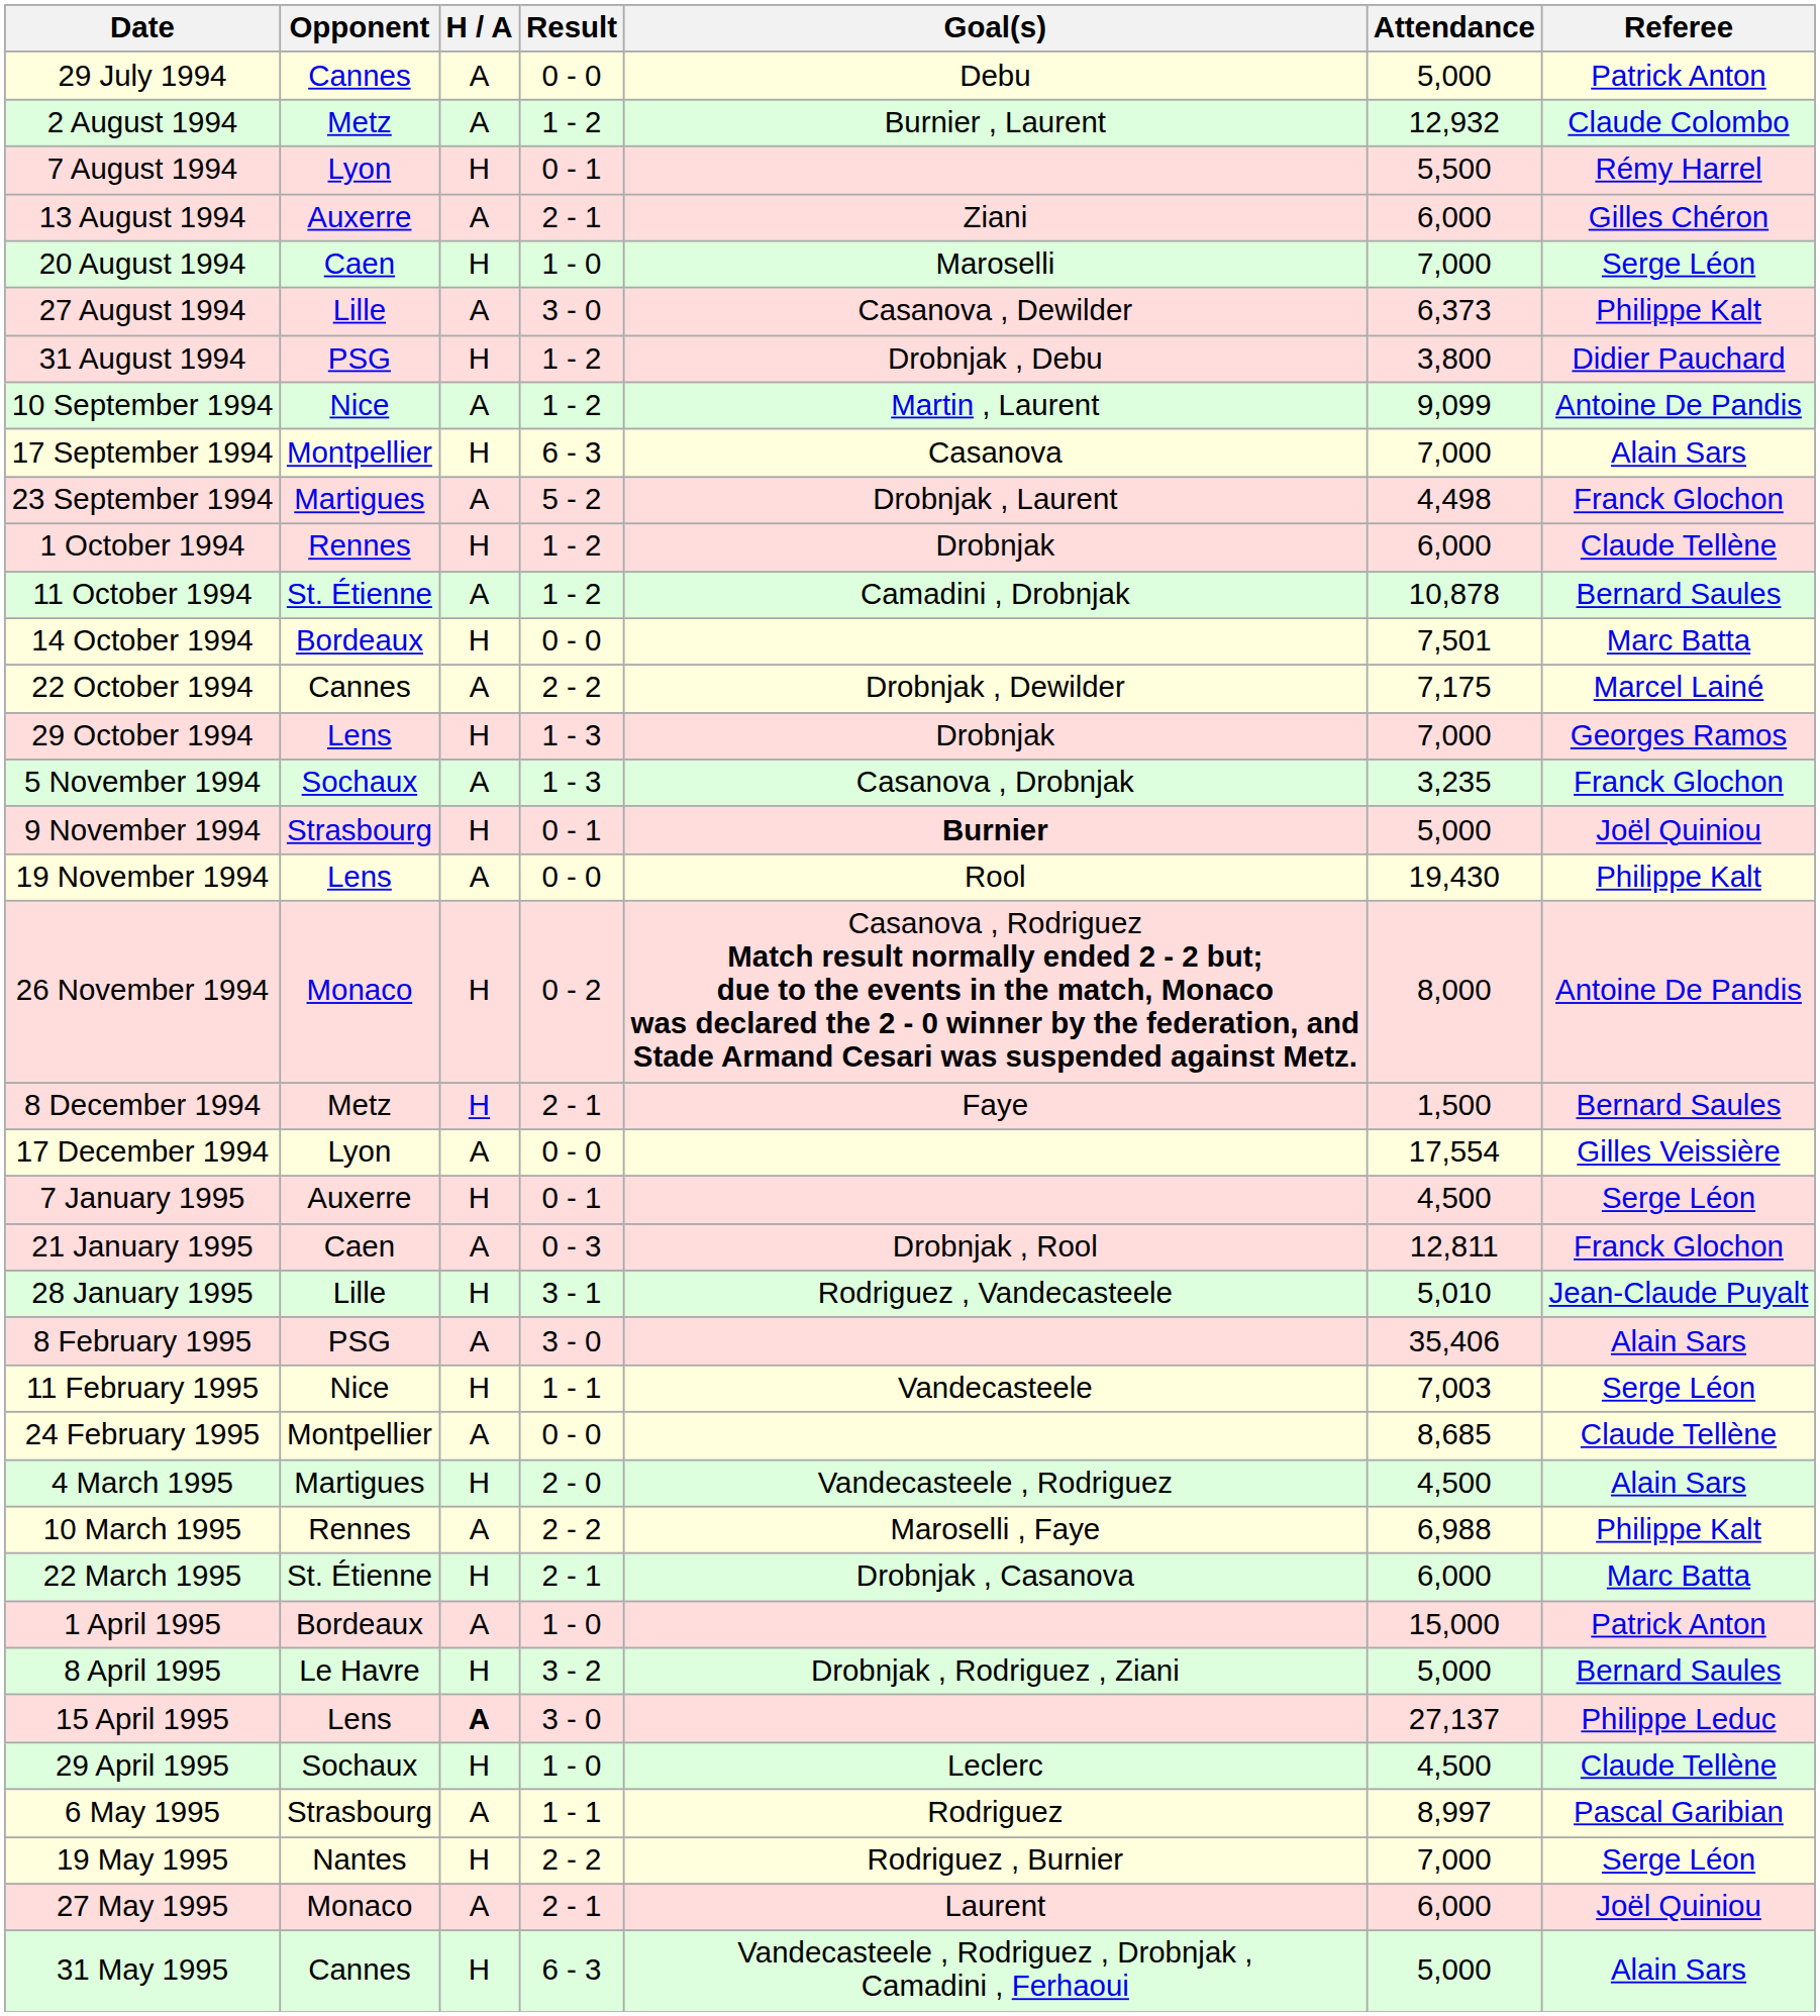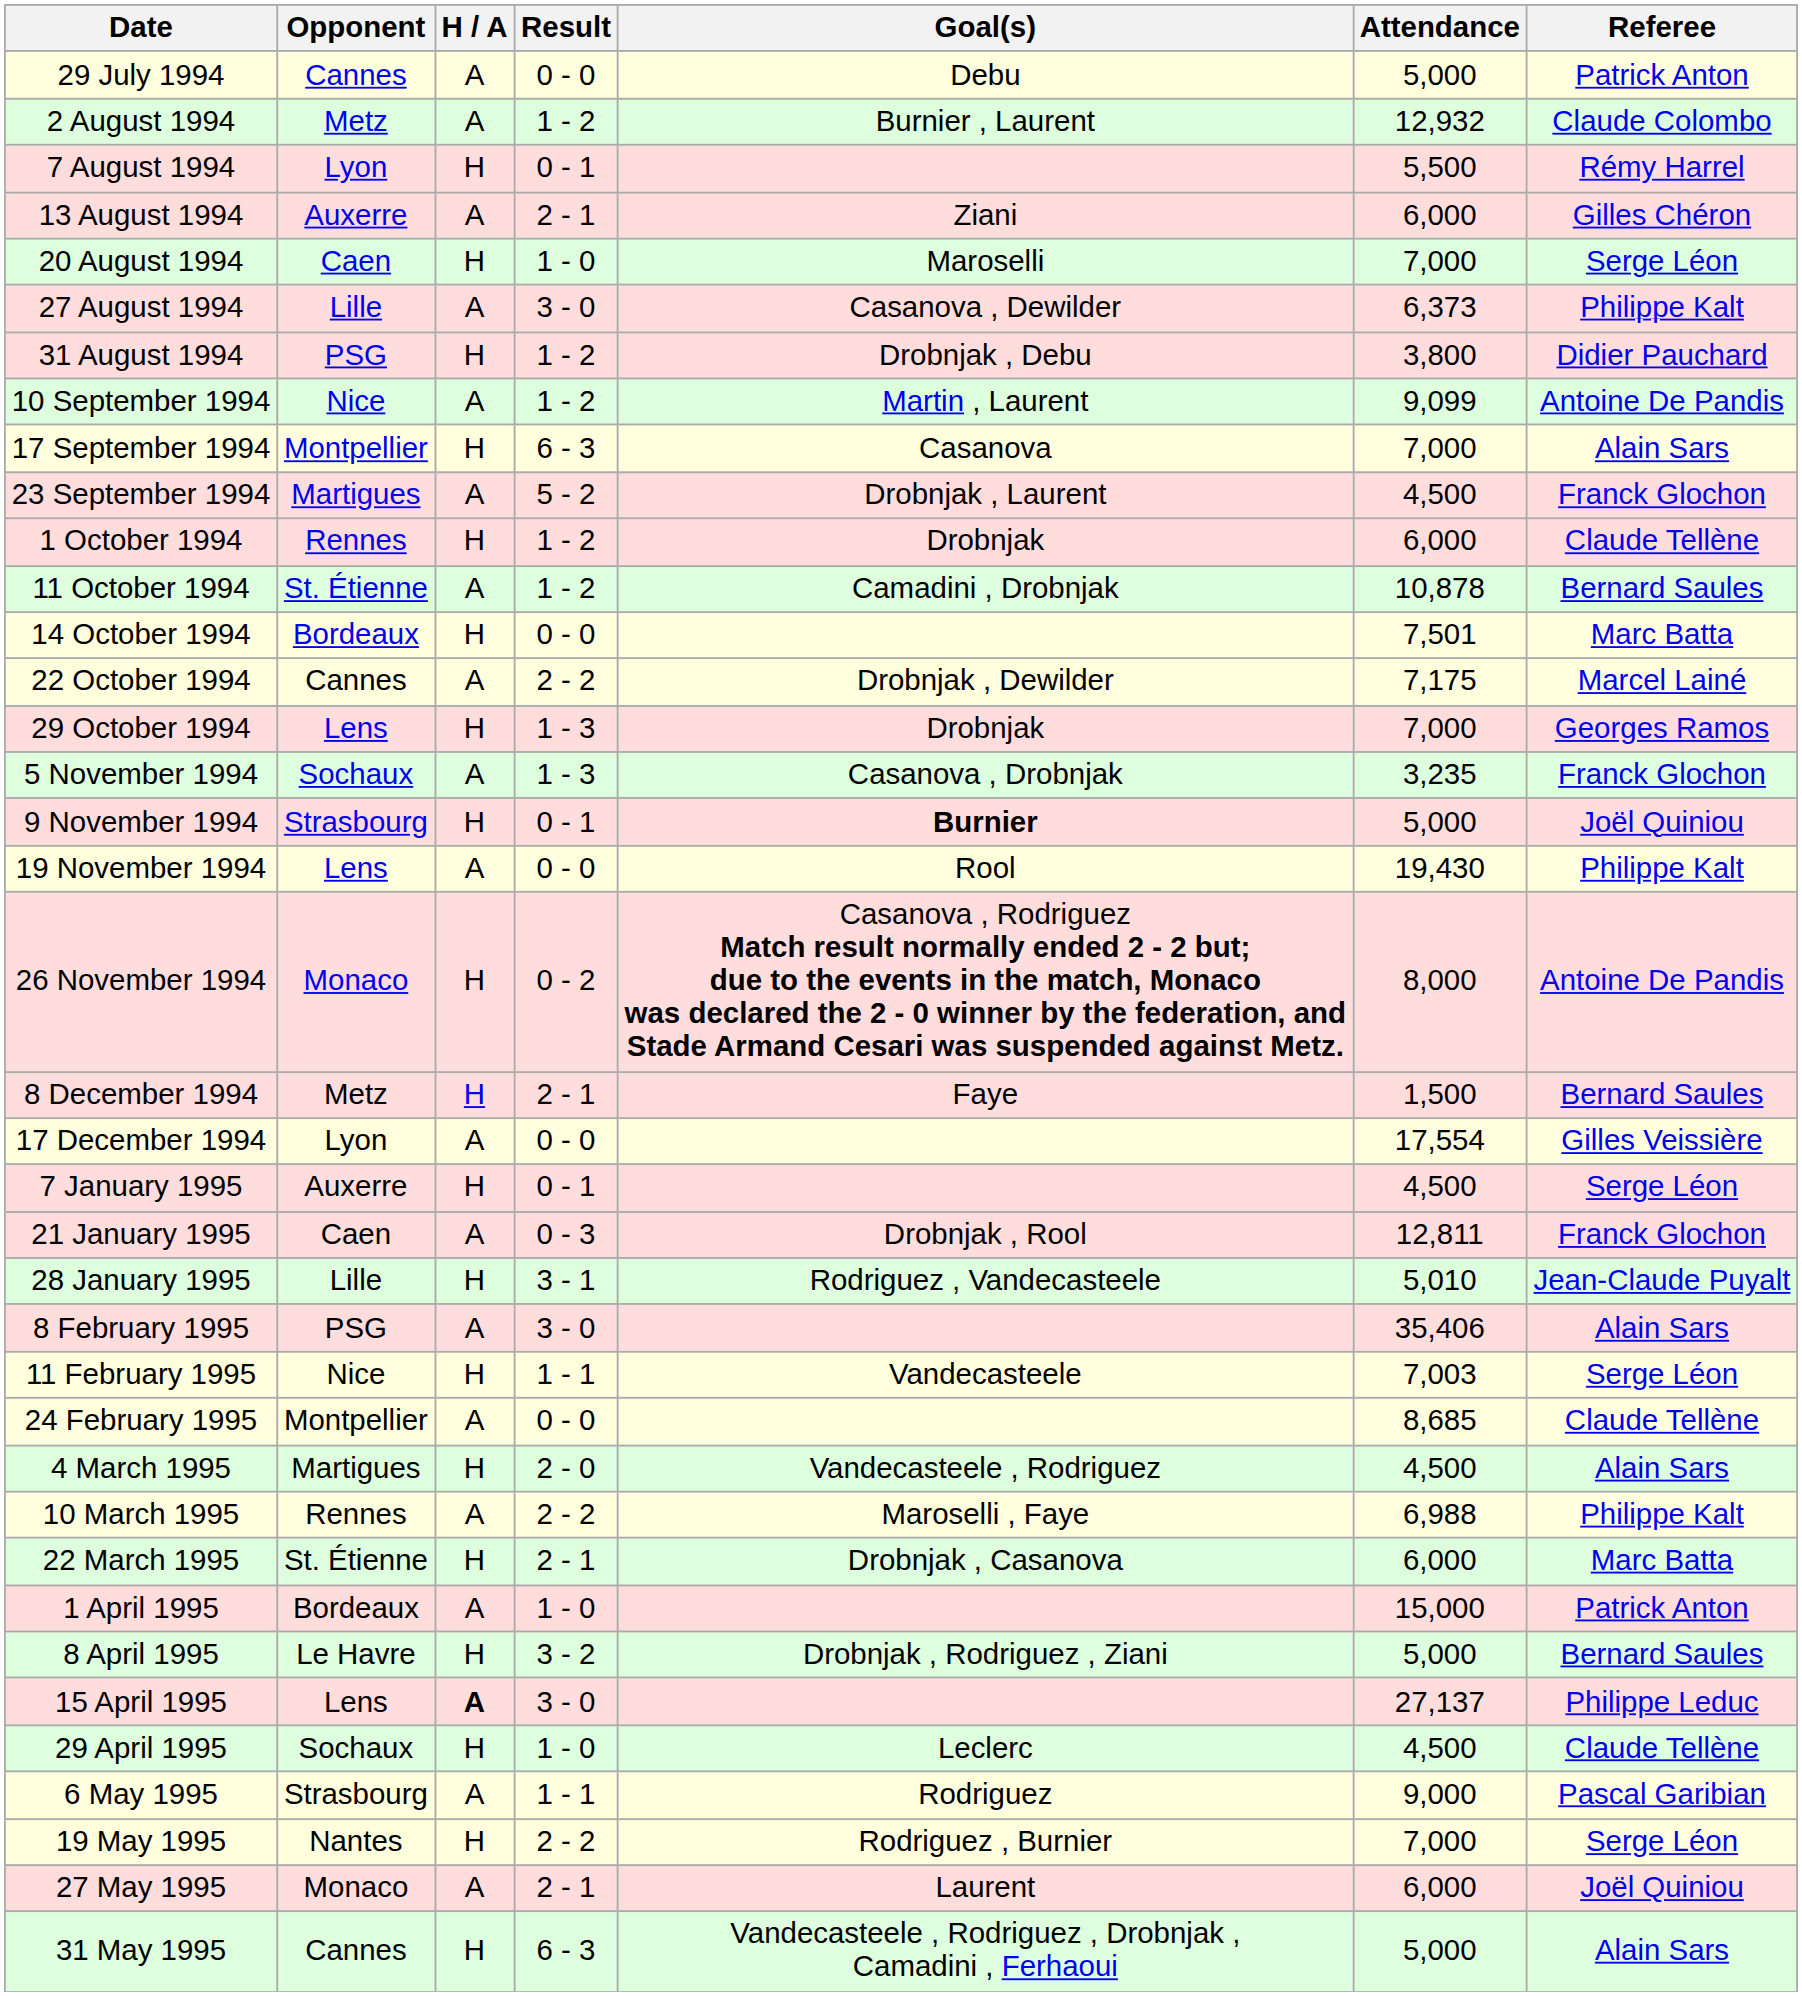 <table class="wikitable sortable" style="text-align:center">
 <tr>
 <th class="sortable">Date</th>
 <th>Opponent</th>
 <th>H / A</th>
 <th>Result</th>
 <th>Goal(s)</th>
 <th>Attendance</th>
 <th>Referee</th>
 </tr>
 <tr style="background:#ffd;">
 <td>29 July 1994</td>
 <td><a href='#'>Cannes</a></td>
 <td>A</td>
 <td>0 - 0</td>
 <td>Debu </td>
 <td>5,000</td>
 <td><a href='#'>Patrick Anton</a></td>
 </tr>
 <tr style="background:#dfd;">
 <td>2 August 1994</td>
 <td><a href='#'>Metz</a></td>
 <td>A</td>
 <td>1 - 2</td>
 <td>Burnier , Laurent </td>
 <td>12,932</td>
 <td><a href='#'>Claude Colombo</a></td>
 </tr>
 <tr style="background:#fdd;">
 <td>7 August 1994</td>
 <td><a href='#'>Lyon</a></td>
 <td>H</td>
 <td>0 - 1</td>
 <td></td>
 <td>5,500</td>
 <td><a href='#'>Rémy Harrel</a></td>
 </tr>
 <tr style="background:#fdd;">
 <td>13 August 1994</td>
 <td><a href='#'>Auxerre</a></td>
 <td>A</td>
 <td>2 - 1</td>
 <td>Ziani </td>
 <td>6,000</td>
 <td><a href='#'>Gilles Chéron</a></td>
 </tr>
 <tr style="background:#dfd;">
 <td>20 August 1994</td>
 <td><a href='#'>Caen</a></td>
 <td>H</td>
 <td>1 - 0</td>
 <td>Maroselli </td>
 <td>7,000</td>
 <td><a href='#'>Serge Léon</a></td>
 </tr>
 <tr style="background:#fdd;">
 <td>27 August 1994</td>
 <td><a href='#'>Lille</a></td>
 <td>A</td>
 <td>3 - 0</td>
 <td>Casanova , Dewilder </td>
 <td>6,373</td>
 <td><a href='#'>Philippe Kalt</a></td>
 </tr>
 <tr style="background:#fdd;">
 <td>31 August 1994</td>
 <td><a href='#'>PSG</a></td>
 <td>H</td>
 <td>1 - 2</td>
 <td>Drobnjak , Debu </td>
 <td>3,800</td>
 <td><a href='#'>Didier Pauchard</a></td>
 </tr>
 <tr style="background:#dfd;">
 <td>10 September 1994</td>
 <td><a href='#'>Nice</a></td>
 <td>A</td>
 <td>1 - 2</td>
 <td><a href='#'>Martin</a> , Laurent </td>
 <td>9,099</td>
 <td><a href='#'>Antoine De Pandis</a></td>
 </tr>
 <tr style="background:#ffd;">
 <td>17 September 1994</td>
 <td><a href='#'>Montpellier</a></td>
 <td>H</td>
 <td>6 - 3</td>
 <td>Casanova </td>
 <td>7,000</td>
 <td><a href='#'>Alain Sars</a></td>
 </tr>
 <tr style="background:#fdd;">
 <td>23 September 1994</td>
 <td><a href='#'>Martigues</a></td>
 <td>A</td>
 <td>5 - 2</td>
 <td>Drobnjak , Laurent </td>
-<td>4,498</td>
+<td>4,500</td>
 <td><a href='#'>Franck Glochon</a></td>
 </tr>
 <tr style="background:#fdd;">
 <td>1 October 1994</td>
 <td><a href='#'>Rennes</a></td>
 <td>H</td>
 <td>1 - 2</td>
 <td>Drobnjak </td>
 <td>6,000</td>
 <td><a href='#'>Claude Tellène</a></td>
 </tr>
 <tr style="background:#dfd;">
 <td>11 October 1994</td>
 <td><a href='#'>St. Étienne</a></td>
 <td>A</td>
 <td>1 - 2</td>
 <td>Camadini , Drobnjak </td>
 <td>10,878</td>
 <td><a href='#'>Bernard Saules</a></td>
 </tr>
 <tr style="background:#ffd;">
 <td>14 October 1994</td>
 <td><a href='#'>Bordeaux</a></td>
 <td>H</td>
 <td>0 - 0</td>
 <td></td>
 <td>7,501</td>
 <td><a href='#'>Marc Batta</a></td>
 </tr>
 <tr style="background:#ffd;">
 <td>22 October 1994</td>
 <td>Cannes</td>
 <td>A</td>
 <td>2 - 2</td>
 <td>Drobnjak , Dewilder </td>
 <td>7,175</td>
 <td><a href='#'>Marcel Lainé</a></td>
 </tr>
 <tr style="background:#fdd;">
 <td>29 October 1994</td>
 <td><a href='#'>Lens</a></td>
 <td>H</td>
 <td>1 - 3</td>
 <td>Drobnjak </td>
 <td>7,000</td>
 <td><a href='#'>Georges Ramos</a></td>
 </tr>
 <tr style="background:#dfd;">
 <td>5 November 1994</td>
 <td><a href='#'>Sochaux</a></td>
 <td>A</td>
 <td>1 - 3</td>
 <td>Casanova , Drobnjak </td>
 <td>3,235</td>
 <td><a href='#'>Franck Glochon</a></td>
 </tr>
 <tr style="background:#fdd;">
 <td>9 November 1994</td>
 <td><a href='#'>Strasbourg</a></td>
 <td>H</td>
 <td>0 - 1</td>
 <td><strong>Burnier </strong></td>
 <td>5,000</td>
 <td><a href='#'>Joël Quiniou</a></td>
 </tr>
 <tr style="background:#ffd;">
 <td>19 November 1994</td>
 <td><a href='#'>Lens</a></td>
 <td>A</td>
 <td>0 - 0</td>
 <td>Rool </td>
 <td>19,430</td>
 <td><a href='#'>Philippe Kalt</a></td>
 </tr>
 <tr style="background:#fdd;">
 <td>26 November 1994</td>
 <td><a href='#'>Monaco</a></td>
 <td>H</td>
 <td>0 - 2</td>
 <td>Casanova , Rodriguez <br><strong>Match result normally ended 2 - 2 but;<br>due to the events in the match, Monaco<br>was declared the 2 - 0 winner by the federation, and<br>Stade Armand Cesari was suspended against Metz.</strong></td>
 <td>8,000</td>
 <td><a href='#'>Antoine De Pandis</a></td>
 </tr>
 <tr style="background:#fdd;">
 <td>8 December 1994</td>
 <td>Metz</td>
 <td><a href='#'>H</a></td>
 <td>2 - 1</td>
 <td>Faye </td>
 <td>1,500</td>
 <td><a href='#'>Bernard Saules</a></td>
 </tr>
 <tr style="background:#ffd;">
 <td>17 December 1994</td>
 <td>Lyon</td>
 <td>A</td>
 <td>0 - 0</td>
 <td></td>
 <td>17,554</td>
 <td><a href='#'>Gilles Veissière</a></td>
 </tr>
 <tr style="background:#fdd;">
 <td>7 January 1995</td>
 <td>Auxerre</td>
 <td>H</td>
 <td>0 - 1</td>
 <td></td>
 <td>4,500</td>
 <td><a href='#'>Serge Léon</a></td>
 </tr>
 <tr style="background:#fdd;">
 <td>21 January 1995</td>
 <td>Caen</td>
 <td>A</td>
 <td>0 - 3</td>
 <td>Drobnjak , Rool </td>
 <td>12,811</td>
 <td><a href='#'>Franck Glochon</a></td>
 </tr>
 <tr style="background:#dfd;">
 <td>28 January 1995</td>
 <td>Lille</td>
 <td>H</td>
 <td>3 - 1</td>
 <td>Rodriguez , Vandecasteele </td>
 <td>5,010</td>
 <td><a href='#'>Jean-Claude Puyalt</a></td>
 </tr>
 <tr style="background:#fdd;">
 <td>8 February 1995</td>
 <td>PSG</td>
 <td>A</td>
 <td>3 - 0</td>
 <td></td>
 <td>35,406</td>
 <td><a href='#'>Alain Sars</a></td>
 </tr>
 <tr style="background:#ffd;">
 <td>11 February 1995</td>
 <td>Nice</td>
 <td>H</td>
 <td>1 - 1</td>
 <td>Vandecasteele </td>
 <td>7,003</td>
 <td><a href='#'>Serge Léon</a></td>
 </tr>
 <tr style="background:#ffd;">
 <td>24 February 1995</td>
 <td>Montpellier</td>
 <td>A</td>
 <td>0 - 0</td>
 <td></td>
 <td>8,685</td>
 <td><a href='#'>Claude Tellène</a></td>
 </tr>
 <tr style="background:#dfd;">
 <td>4 March 1995</td>
 <td>Martigues</td>
 <td>H</td>
 <td>2 - 0</td>
 <td>Vandecasteele , Rodriguez </td>
 <td>4,500</td>
 <td><a href='#'>Alain Sars</a></td>
 </tr>
 <tr style="background:#ffd;">
 <td>10 March 1995</td>
 <td>Rennes</td>
 <td>A</td>
 <td>2 - 2</td>
 <td>Maroselli , Faye </td>
 <td>6,988</td>
 <td><a href='#'>Philippe Kalt</a></td>
 </tr>
 <tr style="background:#dfd;">
 <td>22 March 1995</td>
 <td>St. Étienne</td>
 <td>H</td>
 <td>2 - 1</td>
 <td>Drobnjak , Casanova </td>
 <td>6,000</td>
 <td><a href='#'>Marc Batta</a></td>
 </tr>
 <tr style="background:#fdd;">
 <td>1 April 1995</td>
 <td>Bordeaux</td>
 <td>A</td>
 <td>1 - 0</td>
 <td></td>
 <td>15,000</td>
 <td><a href='#'>Patrick Anton</a></td>
 </tr>
 <tr style="background:#dfd;">
 <td>8 April 1995</td>
 <td>Le Havre</td>
 <td>H</td>
 <td>3 - 2</td>
 <td>Drobnjak , Rodriguez , Ziani </td>
 <td>5,000</td>
 <td><a href='#'>Bernard Saules</a></td>
 </tr>
 <tr style="background:#fdd;">
 <td>15 April 1995</td>
 <td>Lens</td>
 <td><strong>A</strong></td>
 <td>3 - 0</td>
 <td></td>
 <td>27,137</td>
 <td><a href='#'>Philippe Leduc</a></td>
 </tr>
 <tr style="background:#dfd;">
 <td>29 April 1995</td>
 <td>Sochaux</td>
 <td>H</td>
 <td>1 - 0</td>
 <td>Leclerc </td>
 <td>4,500</td>
 <td><a href='#'>Claude Tellène</a></td>
 </tr>
 <tr style="background:#ffd;">
 <td>6 May 1995</td>
 <td>Strasbourg</td>
 <td>A</td>
 <td>1 - 1</td>
 <td>Rodriguez </td>
-<td>8,997</td>
+<td>9,000</td>
 <td><a href='#'>Pascal Garibian</a></td>
 </tr>
 <tr style="background:#ffd;">
 <td>19 May 1995</td>
 <td>Nantes</td>
 <td>H</td>
 <td>2 - 2</td>
 <td>Rodriguez , Burnier </td>
 <td>7,000</td>
 <td><a href='#'>Serge Léon</a></td>
 </tr>
 <tr style="background:#fdd;">
 <td>27 May 1995</td>
 <td>Monaco</td>
 <td>A</td>
 <td>2 - 1</td>
 <td>Laurent </td>
 <td>6,000</td>
 <td><a href='#'>Joël Quiniou</a></td>
 </tr>
 <tr style="background:#dfd;">
 <td>31 May 1995</td>
 <td>Cannes</td>
 <td>H</td>
 <td>6 - 3</td>
 <td>Vandecasteele , Rodriguez , Drobnjak ,<br>Camadini , <a href='#'>Ferhaoui</a> </td>
 <td>5,000</td>
 <td><a href='#'>Alain Sars</a></td>
 </tr>
 </table>
